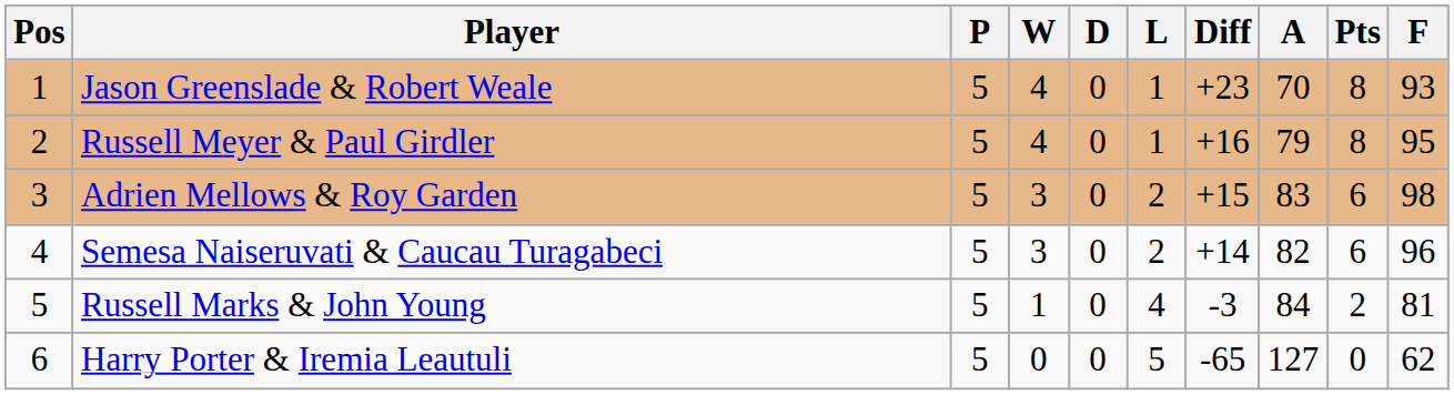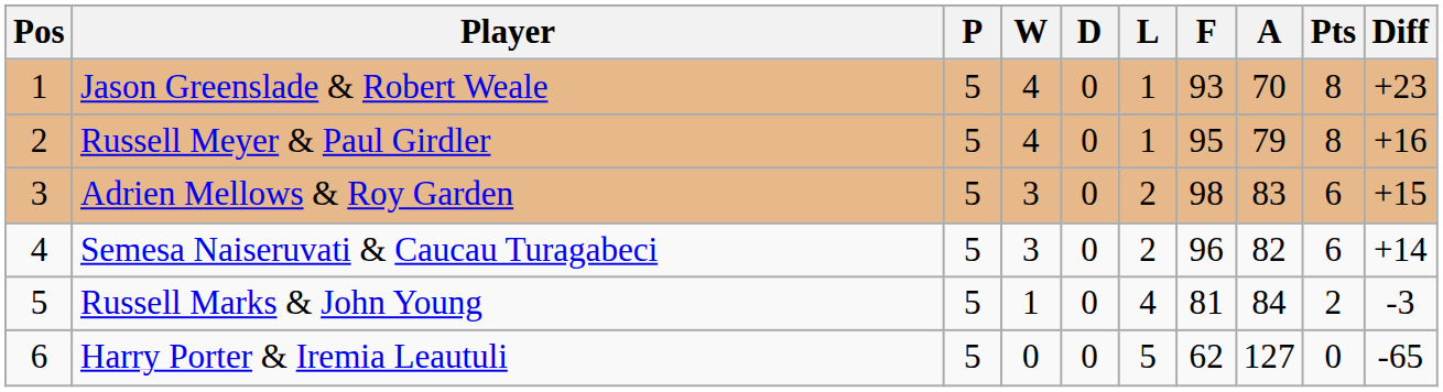 <table class="wikitable" style="font-size: 100%">
 <tr>
 <th width=20>Pos</th>
 <th width=400>Player</th>
 <th width=20>P</th>
 <th width=20>W</th>
 <th width=20>D</th>
 <th width=20>L</th>
-<th width=20>Diff</th>
+<th width=20>F</th>
 <th width=20>A</th>
 <th width=20>Pts</th>
-<th width=20>F</th>
+<th width=20>Diff</th>
 </tr>
 <tr align=center style="background: #E6B88A;">
 <td>1</td>
 <td align="left"> <a href='#'>Jason Greenslade</a> & <a href='#'>Robert Weale</a></td>
 <td>5</td>
 <td>4</td>
 <td>0</td>
 <td>1</td>
-<td>+23</td>
+<td>93</td>
 <td>70</td>
 <td>8</td>
-<td>93</td>
+<td>+23</td>
 </tr>
 <tr align=center style="background: #E6B88A;">
 <td>2</td>
 <td align="left"> <a href='#'>Russell Meyer</a> & <a href='#'>Paul Girdler</a></td>
 <td>5</td>
 <td>4</td>
 <td>0</td>
 <td>1</td>
-<td>+16</td>
+<td>95</td>
 <td>79</td>
 <td>8</td>
-<td>95</td>
+<td>+16</td>
 </tr>
 <tr align=center style="background: #E6B88A;">
 <td>3</td>
 <td align="left"> <a href='#'>Adrien Mellows</a> & <a href='#'>Roy Garden</a></td>
 <td>5</td>
 <td>3</td>
 <td>0</td>
 <td>2</td>
-<td>+15</td>
+<td>98</td>
 <td>83</td>
 <td>6</td>
-<td>98</td>
+<td>+15</td>
 </tr>
 <tr align=center>
 <td>4</td>
 <td align="left"> <a href='#'>Semesa Naiseruvati</a> & <a href='#'>Caucau Turagabeci</a></td>
 <td>5</td>
 <td>3</td>
 <td>0</td>
 <td>2</td>
-<td>+14</td>
+<td>96</td>
 <td>82</td>
 <td>6</td>
-<td>96</td>
+<td>+14</td>
 </tr>
 <tr align=center>
 <td>5</td>
 <td align="left"> <a href='#'>Russell Marks</a> & <a href='#'>John Young</a></td>
 <td>5</td>
 <td>1</td>
 <td>0</td>
 <td>4</td>
-<td>-3</td>
+<td>81</td>
 <td>84</td>
 <td>2</td>
-<td>81</td>
+<td>-3</td>
 </tr>
 <tr align=center>
 <td>6</td>
 <td align="left"> <a href='#'>Harry Porter</a> & <a href='#'>Iremia Leautuli</a></td>
 <td>5</td>
 <td>0</td>
 <td>0</td>
 <td>5</td>
-<td>-65</td>
+<td>62</td>
 <td>127</td>
 <td>0</td>
-<td>62</td>
+<td>-65</td>
 </tr>
 </table>
